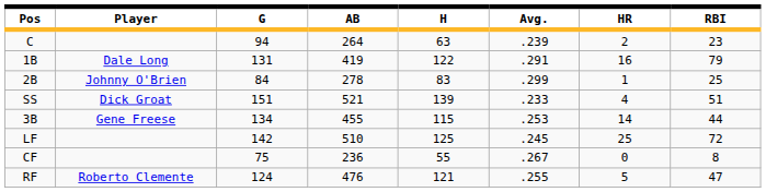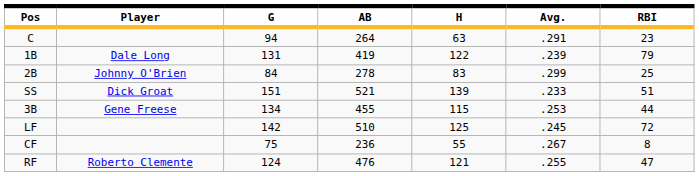 <table class="wikitable sortable">
 <tr>
 <th style="background:#FFFFFF; border-top:#000000 5px solid; border-bottom:#FDB827 5px solid;" width="5%">Pos</th>
 <th style="background:#FFFFFF; border-top:#000000 5px solid; border-bottom:#FDB827 5px solid;" width="16%">Player</th>
 <th style="background:#FFFFFF; border-top:#000000 5px solid; border-bottom:#FDB827 5px solid;" width="9%">G</th>
 <th style="background:#FFFFFF; border-top:#000000 5px solid; border-bottom:#FDB827 5px solid;" width="9%">AB</th>
 <th style="background:#FFFFFF; border-top:#000000 5px solid; border-bottom:#FDB827 5px solid;" width="9%">H</th>
 <th style="background:#FFFFFF; border-top:#000000 5px solid; border-bottom:#FDB827 5px solid;" width="9%">Avg.</th>
-<th style="background:#FFFFFF; border-top:#000000 5px solid; border-bottom:#FDB827 5px solid;" width="9%">HR</th>
 <th style="background:#FFFFFF; border-top:#000000 5px solid; border-bottom:#FDB827 5px solid;" width="9%">RBI</th>
 </tr>
 <tr align="center">
 <td>C</td>
 <td></td>
 <td>94</td>
 <td>264</td>
 <td>63</td>
-<td>.239</td>
-<td>2</td>
+<td>.291</td>
 <td>23</td>
 </tr>
 <tr align="center">
 <td>1B</td>
 <td><a href='#'>Dale Long</a></td>
 <td>131</td>
 <td>419</td>
 <td>122</td>
-<td>.291</td>
-<td>16</td>
+<td>.239</td>
 <td>79</td>
 </tr>
 <tr align=center>
 <td>2B</td>
 <td><a href='#'>Johnny O'Brien</a></td>
 <td>84</td>
 <td>278</td>
 <td>83</td>
 <td>.299</td>
-<td>1</td>
 <td>25</td>
 </tr>
 <tr align=center>
 <td>SS</td>
 <td><a href='#'>Dick Groat</a></td>
 <td>151</td>
 <td>521</td>
 <td>139</td>
 <td>.233</td>
-<td>4</td>
 <td>51</td>
 </tr>
 <tr align=center>
 <td>3B</td>
 <td><a href='#'>Gene Freese</a></td>
 <td>134</td>
 <td>455</td>
 <td>115</td>
 <td>.253</td>
-<td>14</td>
 <td>44</td>
 </tr>
 <tr align=center>
 <td>LF</td>
 <td></td>
 <td>142</td>
 <td>510</td>
 <td>125</td>
 <td>.245</td>
-<td>25</td>
 <td>72</td>
 </tr>
 <tr align="center">
 <td>CF</td>
 <td></td>
 <td>75</td>
 <td>236</td>
 <td>55</td>
 <td>.267</td>
-<td>0</td>
 <td>8</td>
 </tr>
 <tr align="center">
 <td>RF</td>
 <td><a href='#'>Roberto Clemente</a></td>
 <td>124</td>
 <td>476</td>
 <td>121</td>
 <td>.255</td>
-<td>5</td>
 <td>47</td>
 </tr>
 </table>
